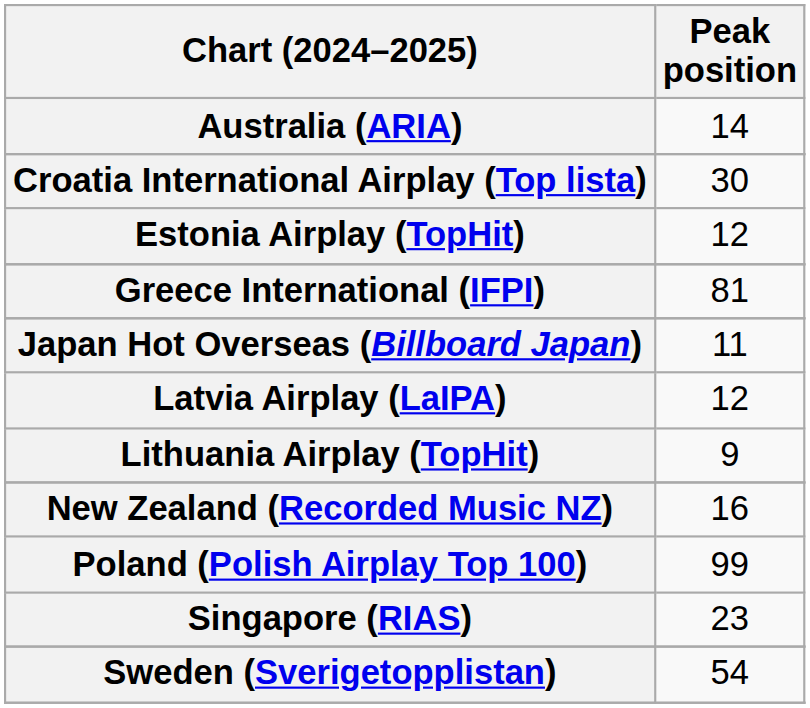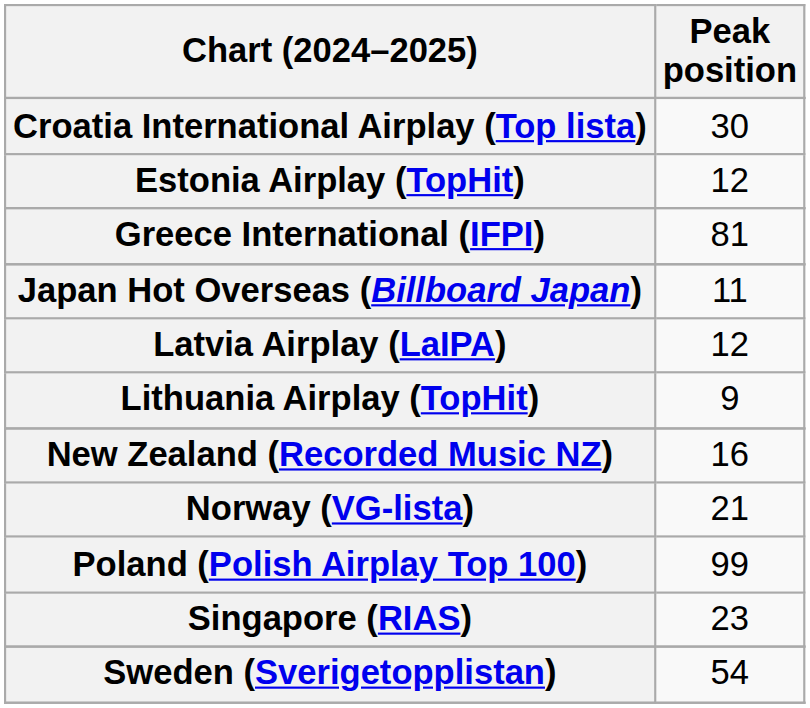 <table class="wikitable sortable plainrowheaders" style="text-align:center">
 <tr>
 <th scope="col">Chart (2024–2025)</th>
 <th scope="col">Peak <br>position</th>
-</tr>
-<tr>
-<th scope="row">Australia (<a href='#'>ARIA</a>)</th>
-<td>14</td>
 </tr>
 <tr>
 </tr>
 <tr>
 <th scope="row">Croatia International Airplay (<a href='#'>Top lista</a>)</th>
 <td>30</td>
 </tr>
 <tr>
 <th scope="row">Estonia Airplay (<a href='#'>TopHit</a>)</th>
 <td>12</td>
 </tr>
 <tr>
 </tr>
 <tr>
 <th scope="row">Greece International (<a href='#'>IFPI</a>)</th>
 <td>81</td>
 </tr>
 <tr>
 </tr>
 <tr>
 <th scope="row">Japan Hot Overseas (<em><a href='#'>Billboard Japan</a></em>)</th>
 <td>11</td>
 </tr>
 <tr>
 <th scope="row">Latvia Airplay (<a href='#'>LaIPA</a>)</th>
 <td>12</td>
 </tr>
 <tr>
 <th scope="row">Lithuania Airplay (<a href='#'>TopHit</a>)</th>
 <td>9</td>
 </tr>
 <tr>
 </tr>
 <tr>
 </tr>
 <tr>
 <th scope="row">New Zealand (<a href='#'>Recorded Music NZ</a>)</th>
 <td>16</td>
 </tr>
 <tr>
+<th scope="row">Norway (<a href='#'>VG-lista</a>)</th>
+<td>21</td>
+</tr>
+<tr>
 <th scope="row">Poland (<a href='#'>Polish Airplay Top 100</a>)</th>
 <td>99</td>
 </tr>
 <tr>
 <th scope="row">Singapore (<a href='#'>RIAS</a>)</th>
 <td>23</td>
 </tr>
 <tr>
 </tr>
 <tr>
 <th scope="row">Sweden (<a href='#'>Sverigetopplistan</a>)</th>
 <td>54</td>
 </tr>
 <tr>
 </tr>
 <tr>
 </tr>
 <tr>
 </tr>
 </table>
